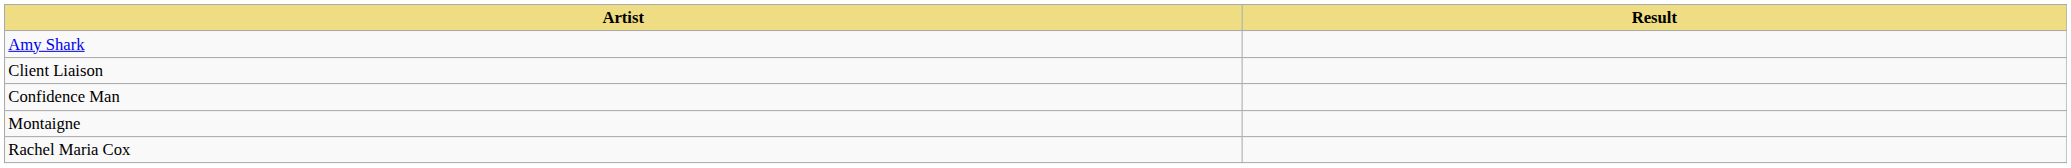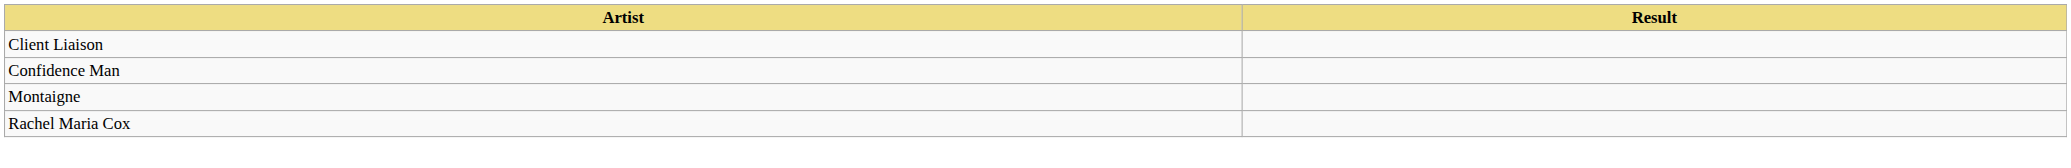 <table class="wikitable" width=100%>
 <tr>
 <th style="width:15%;background:#EEDD82;">Artist</th>
 <th style="width:10%;background:#EEDD82;">Result</th>
-</tr>
-<tr>
-<td><a href='#'>Amy Shark</a></td>
-<td></td>
 </tr>
 <tr>
 <td>Client Liaison</td>
 <td></td>
 </tr>
 <tr>
 <td>Confidence Man</td>
 <td></td>
 </tr>
 <tr>
 <td>Montaigne</td>
 <td></td>
 </tr>
 <tr>
 <td>Rachel Maria Cox</td>
 <td></td>
 </tr>
 </table>
